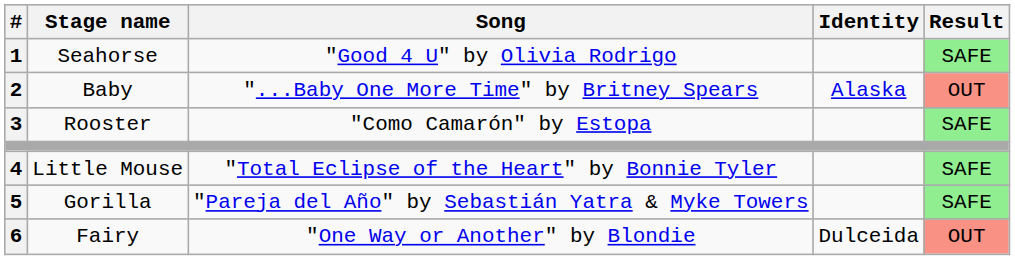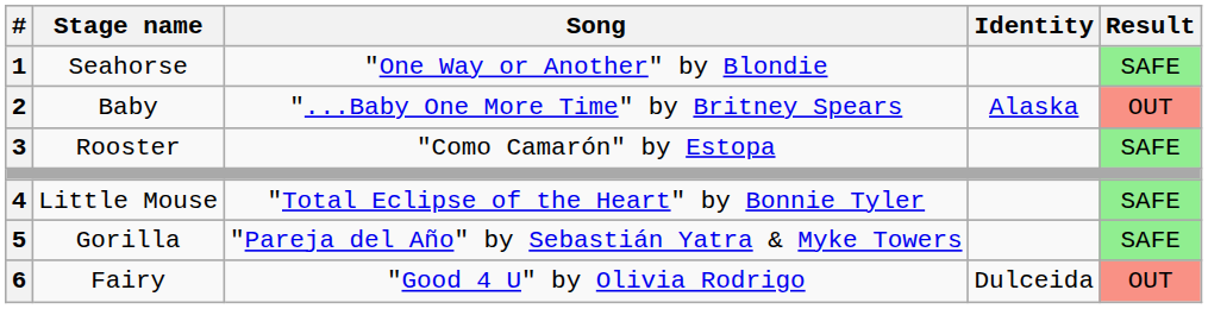 <table class="wikitable plainrowheaders" style="text-align:center">
 <tr>
 <th>#</th>
 <th>Stage name</th>
 <th>Song</th>
 <th>Identity</th>
 <th>Result</th>
 </tr>
 <tr>
 <th>1</th>
 <td>Seahorse</td>
-<td>"<a href='#'>Good 4 U</a>" by <a href='#'>Olivia Rodrigo</a></td>
+<td>"<a href='#'>One Way or Another</a>" by <a href='#'>Blondie</a></td>
 <td></td>
 <td bgcolor=lightgreen>SAFE</td>
 </tr>
 <tr>
 <th>2</th>
 <td>Baby</td>
 <td>"<a href='#'>...Baby One More Time</a>" by <a href='#'>Britney Spears</a></td>
 <td><a href='#'>Alaska</a></td>
 <td bgcolor="#F99185">OUT</td>
 </tr>
 <tr>
 <th>3</th>
 <td>Rooster</td>
 <td>"Como Camarón" by <a href='#'>Estopa</a></td>
 <td></td>
 <td bgcolor=lightgreen>SAFE</td>
 </tr>
 <tr>
 <td colspan="5" style="background:darkgray"></td>
 </tr>
 <tr>
 <th>4</th>
 <td>Little Mouse</td>
 <td>"<a href='#'>Total Eclipse of the Heart</a>" by <a href='#'>Bonnie Tyler</a></td>
 <td></td>
 <td bgcolor=lightgreen>SAFE</td>
 </tr>
 <tr>
 <th>5</th>
 <td>Gorilla</td>
 <td>"<a href='#'>Pareja del Año</a>" by <a href='#'>Sebastián Yatra</a> & <a href='#'>Myke Towers</a></td>
 <td></td>
 <td bgcolor="lightgreen">SAFE</td>
 </tr>
 <tr>
 <th>6</th>
 <td>Fairy</td>
-<td>"<a href='#'>One Way or Another</a>" by <a href='#'>Blondie</a></td>
+<td>"<a href='#'>Good 4 U</a>" by <a href='#'>Olivia Rodrigo</a></td>
 <td>Dulceida</td>
 <td bgcolor="#F99185">OUT</td>
 </tr>
 </table>
